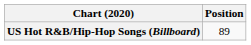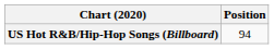 <table class="wikitable plainrowheaders" style="text-align:center">
 <tr>
 <th scope="col">Chart (2020)</th>
 <th scope="col">Position</th>
 </tr>
 <tr>
 <th scope="row">US Hot R&B/Hip-Hop Songs (<em>Billboard</em>)</th>
-<td>89</td>
+<td>94</td>
 </tr>
 </table>
